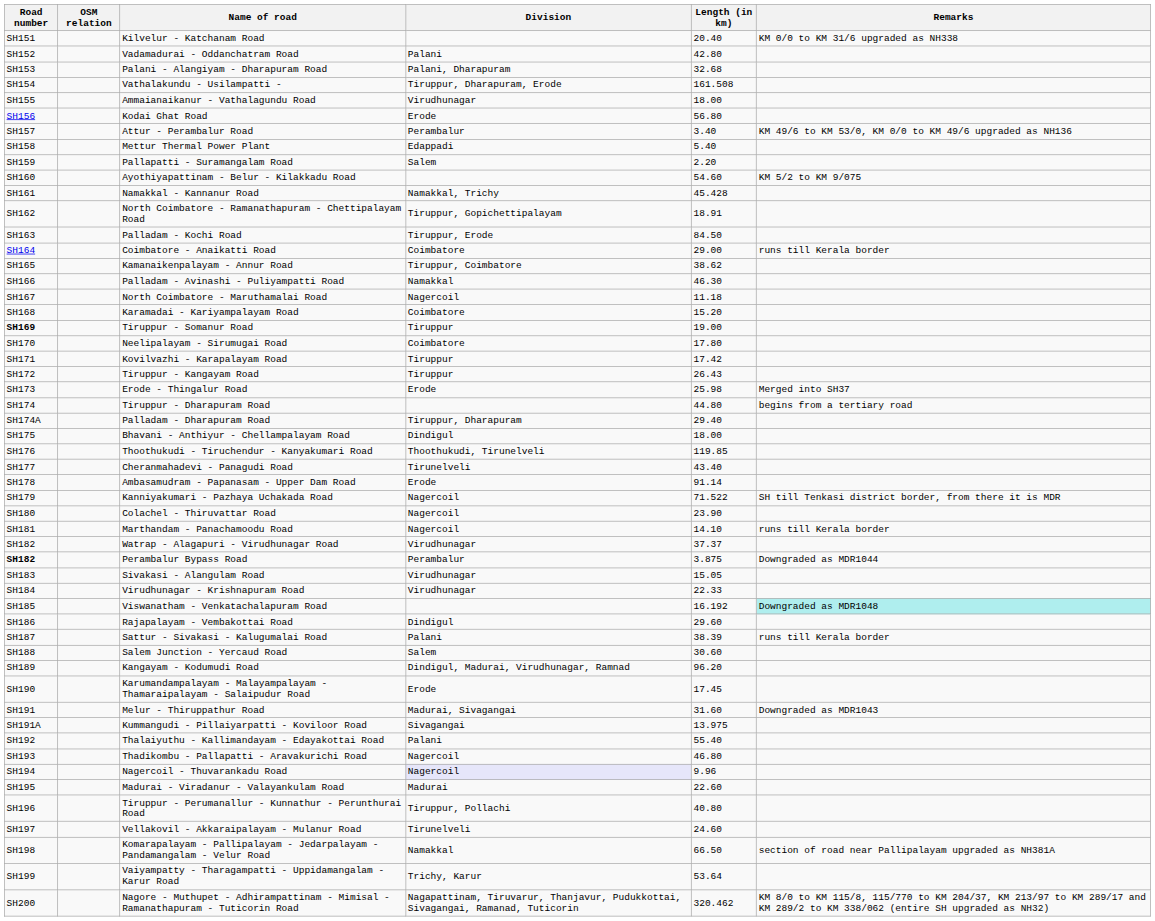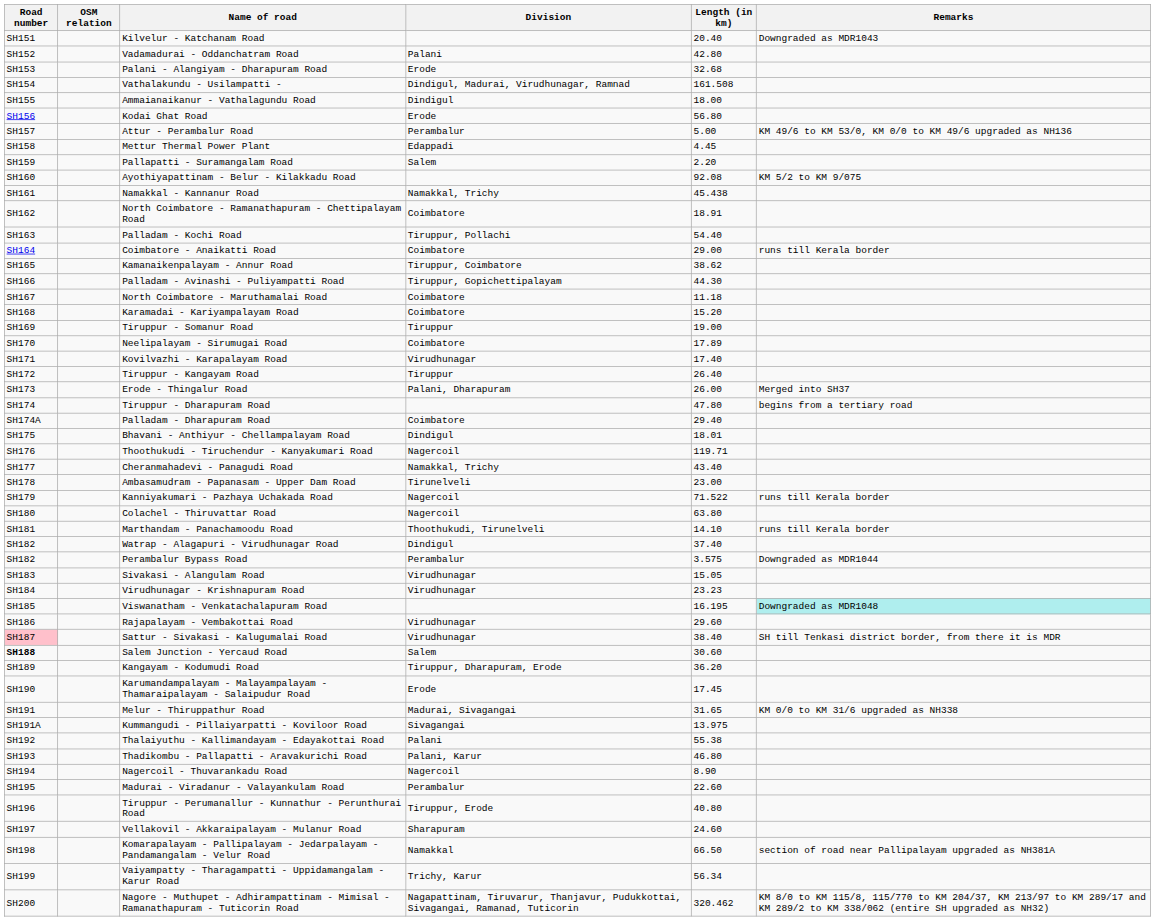 <table class="wikitable">
 <tr>
 <th>Road number</th>
 <th>OSM relation</th>
 <th>Name of road</th>
 <th>Division</th>
 <th>Length (in km)</th>
 <th>Remarks</th>
 </tr>
 <tr>
 <td>SH151</td>
 <td></td>
 <td>Kilvelur - Katchanam Road</td>
 <td></td>
 <td>20.40</td>
-<td>KM 0/0 to KM 31/6 upgraded as NH338</td>
+<td>Downgraded as MDR1043</td>
 </tr>
 <tr>
 <td>SH152</td>
 <td></td>
 <td>Vadamadurai - Oddanchatram Road</td>
 <td>Palani</td>
 <td>42.80</td>
 <td></td>
 </tr>
 <tr>
 <td>SH153</td>
 <td></td>
 <td>Palani - Alangiyam - Dharapuram Road</td>
-<td>Palani, Dharapuram</td>
+<td>Erode</td>
 <td>32.68</td>
 <td></td>
 </tr>
 <tr>
 <td>SH154</td>
 <td></td>
 <td>Vathalakundu - Usilampatti -<br></td>
-<td>Tiruppur, Dharapuram, Erode</td>
+<td>Dindigul, Madurai, Virudhunagar, Ramnad</td>
 <td>161.508</td>
 <td></td>
 </tr>
 <tr>
 <td>SH155</td>
 <td></td>
 <td>Ammaianaikanur - Vathalagundu Road</td>
-<td>Virudhunagar</td>
+<td>Dindigul</td>
 <td>18.00</td>
 <td></td>
 </tr>
 <tr>
 <td><a href='#'>SH156</a></td>
 <td></td>
 <td>Kodai Ghat Road</td>
 <td>Erode</td>
 <td>56.80</td>
 <td></td>
 </tr>
 <tr>
 <td>SH157</td>
 <td></td>
 <td>Attur - Perambalur Road</td>
 <td>Perambalur</td>
-<td>3.40</td>
+<td>5.00</td>
 <td>KM 49/6 to KM 53/0, KM 0/0 to KM 49/6 upgraded as NH136</td>
 </tr>
 <tr>
 <td>SH158</td>
 <td></td>
 <td>Mettur Thermal Power Plant</td>
 <td>Edappadi</td>
-<td>5.40</td>
+<td>4.45</td>
 <td></td>
 </tr>
 <tr>
 <td>SH159</td>
 <td></td>
 <td>Pallapatti - Suramangalam Road</td>
 <td>Salem</td>
 <td>2.20</td>
 <td></td>
 </tr>
 <tr>
 <td>SH160</td>
 <td></td>
 <td>Ayothiyapattinam - Belur - Kilakkadu Road</td>
 <td></td>
-<td>54.60</td>
+<td>92.08</td>
 <td>KM 5/2 to KM 9/075</td>
 </tr>
 <tr>
 <td>SH161</td>
 <td></td>
 <td>Namakkal - Kannanur Road</td>
 <td>Namakkal, Trichy</td>
-<td>45.428</td>
+<td>45.438</td>
 <td></td>
 </tr>
 <tr>
 <td>SH162</td>
 <td></td>
 <td>North Coimbatore - Ramanathapuram - Chettipalayam Road</td>
-<td>Tiruppur, Gopichettipalayam</td>
+<td>Coimbatore</td>
 <td>18.91</td>
 <td></td>
 </tr>
 <tr>
 <td>SH163</td>
 <td></td>
 <td>Palladam - Kochi Road</td>
-<td>Tiruppur, Erode</td>
-<td>84.50</td>
+<td>Tiruppur, Pollachi</td>
+<td>54.40</td>
 <td></td>
 </tr>
 <tr>
 <td><a href='#'>SH164</a></td>
 <td></td>
 <td>Coimbatore - Anaikatti Road</td>
 <td>Coimbatore</td>
 <td>29.00</td>
 <td>runs till Kerala border</td>
 </tr>
 <tr>
 <td>SH165</td>
 <td></td>
 <td>Kamanaikenpalayam - Annur Road</td>
 <td>Tiruppur, Coimbatore</td>
 <td>38.62</td>
 <td></td>
 </tr>
 <tr>
 <td>SH166</td>
 <td></td>
 <td>Palladam - Avinashi - Puliyampatti Road</td>
-<td>Namakkal</td>
-<td>46.30</td>
+<td>Tiruppur, Gopichettipalayam</td>
+<td>44.30</td>
 <td></td>
 </tr>
 <tr>
 <td>SH167</td>
 <td></td>
 <td>North Coimbatore - Maruthamalai Road</td>
-<td>Nagercoil</td>
+<td>Coimbatore</td>
 <td>11.18</td>
 <td></td>
 </tr>
 <tr>
 <td>SH168</td>
 <td></td>
 <td>Karamadai - Kariyampalayam Road</td>
 <td>Coimbatore</td>
 <td>15.20</td>
 <td></td>
 </tr>
 <tr>
-<td><strong>SH169</strong></td>
+<td>SH169</td>
 <td></td>
 <td>Tiruppur - Somanur Road</td>
 <td>Tiruppur</td>
 <td>19.00</td>
 <td></td>
 </tr>
 <tr>
 <td>SH170</td>
 <td></td>
 <td>Neelipalayam - Sirumugai Road</td>
 <td>Coimbatore</td>
-<td>17.80</td>
+<td>17.89</td>
 <td></td>
 </tr>
 <tr>
 <td>SH171</td>
 <td></td>
 <td>Kovilvazhi - Karapalayam Road</td>
-<td>Tiruppur</td>
-<td>17.42</td>
+<td>Virudhunagar</td>
+<td>17.40</td>
 <td></td>
 </tr>
 <tr>
 <td>SH172</td>
 <td></td>
 <td>Tiruppur - Kangayam Road</td>
 <td>Tiruppur</td>
-<td>26.43</td>
+<td>26.40</td>
 <td></td>
 </tr>
 <tr>
 <td>SH173</td>
 <td></td>
 <td>Erode - Thingalur Road</td>
-<td>Erode</td>
-<td>25.98</td>
+<td>Palani, Dharapuram</td>
+<td>26.00</td>
 <td>Merged into SH37</td>
 </tr>
 <tr>
 <td>SH174</td>
 <td></td>
 <td>Tiruppur - Dharapuram Road</td>
 <td></td>
-<td>44.80</td>
+<td>47.80</td>
 <td>begins from a tertiary road</td>
 </tr>
 <tr>
 <td>SH174A</td>
 <td></td>
 <td>Palladam - Dharapuram Road</td>
-<td>Tiruppur, Dharapuram</td>
+<td>Coimbatore</td>
 <td>29.40</td>
 <td></td>
 </tr>
 <tr>
 <td>SH175</td>
 <td></td>
 <td>Bhavani - Anthiyur - Chellampalayam Road</td>
 <td>Dindigul</td>
-<td>18.00</td>
+<td>18.01</td>
 <td></td>
 </tr>
 <tr>
 <td>SH176</td>
 <td></td>
 <td>Thoothukudi - Tiruchendur - Kanyakumari Road</td>
-<td>Thoothukudi, Tirunelveli</td>
-<td>119.85</td>
+<td>Nagercoil</td>
+<td>119.71</td>
 <td></td>
 </tr>
 <tr>
 <td>SH177</td>
 <td></td>
 <td>Cheranmahadevi - Panagudi Road</td>
-<td>Tirunelveli</td>
+<td>Namakkal, Trichy</td>
 <td>43.40</td>
 <td></td>
 </tr>
 <tr>
 <td>SH178</td>
 <td></td>
 <td>Ambasamudram - Papanasam - Upper Dam Road</td>
-<td>Erode</td>
-<td>91.14</td>
+<td>Tirunelveli</td>
+<td>23.00</td>
 <td></td>
 </tr>
 <tr>
 <td>SH179</td>
 <td></td>
 <td>Kanniyakumari - Pazhaya Uchakada Road</td>
 <td>Nagercoil</td>
 <td>71.522</td>
-<td>SH till Tenkasi district border, from there it is MDR</td>
+<td>runs till Kerala border</td>
 </tr>
 <tr>
 <td>SH180</td>
 <td></td>
 <td>Colachel - Thiruvattar Road</td>
 <td>Nagercoil</td>
-<td>23.90</td>
+<td>63.80</td>
 <td></td>
 </tr>
 <tr>
 <td>SH181</td>
 <td></td>
 <td>Marthandam - Panachamoodu Road</td>
-<td>Nagercoil</td>
+<td>Thoothukudi, Tirunelveli</td>
 <td>14.10</td>
 <td>runs till Kerala border</td>
 </tr>
 <tr>
 <td>SH182</td>
 <td></td>
 <td>Watrap - Alagapuri - Virudhunagar Road</td>
-<td>Virudhunagar</td>
-<td>37.37</td>
+<td>Dindigul</td>
+<td>37.40</td>
 <td></td>
 </tr>
 <tr>
-<td><strong>SH182</strong></td>
+<td>SH182</td>
 <td></td>
 <td>Perambalur Bypass Road</td>
 <td>Perambalur</td>
-<td>3.875</td>
+<td>3.575</td>
 <td>Downgraded as MDR1044</td>
 </tr>
 <tr>
 <td>SH183</td>
 <td></td>
 <td>Sivakasi - Alangulam Road</td>
 <td>Virudhunagar</td>
 <td>15.05</td>
 <td></td>
 </tr>
 <tr>
 <td>SH184</td>
 <td></td>
 <td>Virudhunagar - Krishnapuram Road</td>
 <td>Virudhunagar</td>
-<td>22.33</td>
+<td>23.23</td>
 <td></td>
 </tr>
 <tr>
 <td>SH185</td>
 <td></td>
 <td>Viswanatham - Venkatachalapuram Road</td>
 <td></td>
-<td>16.192</td>
+<td>16.195</td>
 <td style="background: paleturquoise;">Downgraded as MDR1048</td>
 </tr>
 <tr>
 <td>SH186</td>
 <td></td>
 <td>Rajapalayam - Vembakottai Road</td>
-<td>Dindigul</td>
+<td>Virudhunagar</td>
 <td>29.60</td>
 <td></td>
 </tr>
 <tr>
-<td>SH187</td>
+<td style="background: pink;">SH187</td>
 <td></td>
 <td>Sattur - Sivakasi - Kalugumalai Road</td>
-<td>Palani</td>
-<td>38.39</td>
-<td>runs till Kerala border</td>
+<td>Virudhunagar</td>
+<td>38.40</td>
+<td>SH till Tenkasi district border, from there it is MDR</td>
 </tr>
 <tr>
-<td>SH188</td>
+<td><strong>SH188</strong></td>
 <td></td>
 <td>Salem Junction - Yercaud Road</td>
 <td>Salem</td>
 <td>30.60</td>
 <td></td>
 </tr>
 <tr>
 <td>SH189</td>
 <td></td>
 <td>Kangayam - Kodumudi Road</td>
-<td>Dindigul, Madurai, Virudhunagar, Ramnad</td>
-<td>96.20</td>
+<td>Tiruppur, Dharapuram, Erode</td>
+<td>36.20</td>
 <td></td>
 </tr>
 <tr>
 <td>SH190</td>
 <td></td>
 <td>Karumandampalayam - Malayampalayam - Thamaraipalayam - Salaipudur Road</td>
 <td>Erode</td>
 <td>17.45</td>
 <td></td>
 </tr>
 <tr>
 <td>SH191</td>
 <td></td>
 <td>Melur - Thiruppathur Road</td>
 <td>Madurai, Sivagangai</td>
-<td>31.60</td>
-<td>Downgraded as MDR1043</td>
+<td>31.65</td>
+<td>KM 0/0 to KM 31/6 upgraded as NH338</td>
 </tr>
 <tr>
 <td>SH191A</td>
 <td></td>
 <td>Kummangudi - Pillaiyarpatti - Koviloor Road</td>
 <td>Sivagangai</td>
 <td>13.975</td>
 <td></td>
 </tr>
 <tr>
 <td>SH192</td>
 <td></td>
 <td>Thalaiyuthu - Kallimandayam - Edayakottai Road</td>
 <td>Palani</td>
-<td>55.40</td>
+<td>55.38</td>
 <td></td>
 </tr>
 <tr>
 <td>SH193</td>
 <td></td>
 <td>Thadikombu - Pallapatti - Aravakurichi Road</td>
-<td>Nagercoil</td>
+<td>Palani, Karur</td>
 <td>46.80</td>
 <td></td>
 </tr>
 <tr>
 <td>SH194</td>
 <td></td>
 <td>Nagercoil - Thuvarankadu Road</td>
-<td style="background: lavender;">Nagercoil</td>
-<td>9.96</td>
+<td>Nagercoil</td>
+<td>8.90</td>
 <td></td>
 </tr>
 <tr>
 <td>SH195</td>
 <td></td>
 <td>Madurai - Viradanur - Valayankulam Road</td>
-<td>Madurai</td>
+<td>Perambalur</td>
 <td>22.60</td>
 <td></td>
 </tr>
 <tr>
 <td>SH196</td>
 <td></td>
 <td>Tiruppur - Perumanallur - Kunnathur - Perunthurai Road</td>
-<td>Tiruppur, Pollachi</td>
+<td>Tiruppur, Erode</td>
 <td>40.80</td>
 <td></td>
 </tr>
 <tr>
 <td>SH197</td>
 <td></td>
 <td>Vellakovil - Akkaraipalayam - Mulanur Road</td>
-<td>Tirunelveli</td>
+<td>Sharapuram</td>
 <td>24.60</td>
 <td></td>
 </tr>
 <tr>
 <td>SH198</td>
 <td></td>
 <td>Komarapalayam - Pallipalayam - Jedarpalayam - Pandamangalam - Velur Road</td>
 <td>Namakkal</td>
 <td>66.50</td>
 <td>section of road near Pallipalayam upgraded as NH381A</td>
 </tr>
 <tr>
 <td>SH199</td>
 <td></td>
 <td>Vaiyampatty - Tharagampatti - Uppidamangalam - Karur Road</td>
 <td>Trichy, Karur</td>
-<td>53.64</td>
+<td>56.34</td>
 <td></td>
 </tr>
 <tr>
 <td>SH200</td>
 <td></td>
 <td>Nagore - Muthupet - Adhirampattinam - Mimisal - Ramanathapuram - Tuticorin Road</td>
 <td>Nagapattinam, Tiruvarur, Thanjavur, Pudukkottai, Sivagangai, Ramanad, Tuticorin</td>
 <td>320.462</td>
 <td>KM 8/0 to KM 115/8, 115/770 to KM 204/37, KM 213/97 to KM 289/17 and KM 289/2 to KM 338/062 (entire SH upgraded as NH32)</td>
 </tr>
 </table>
